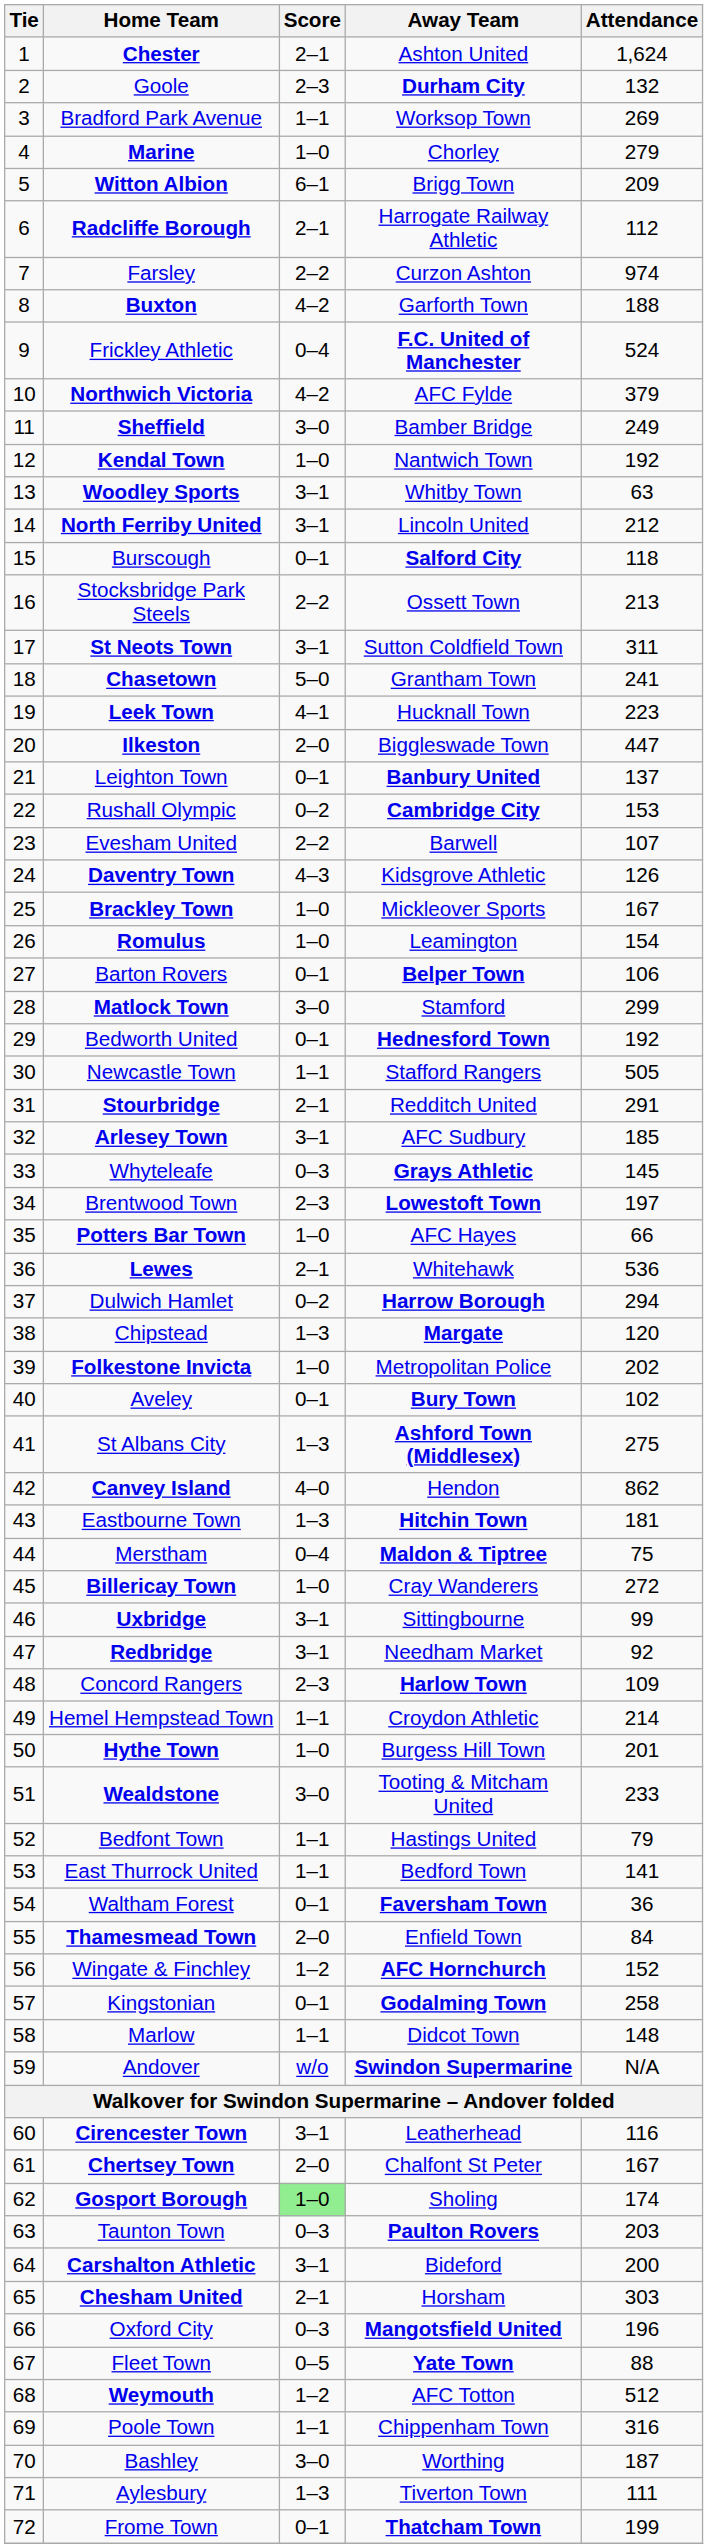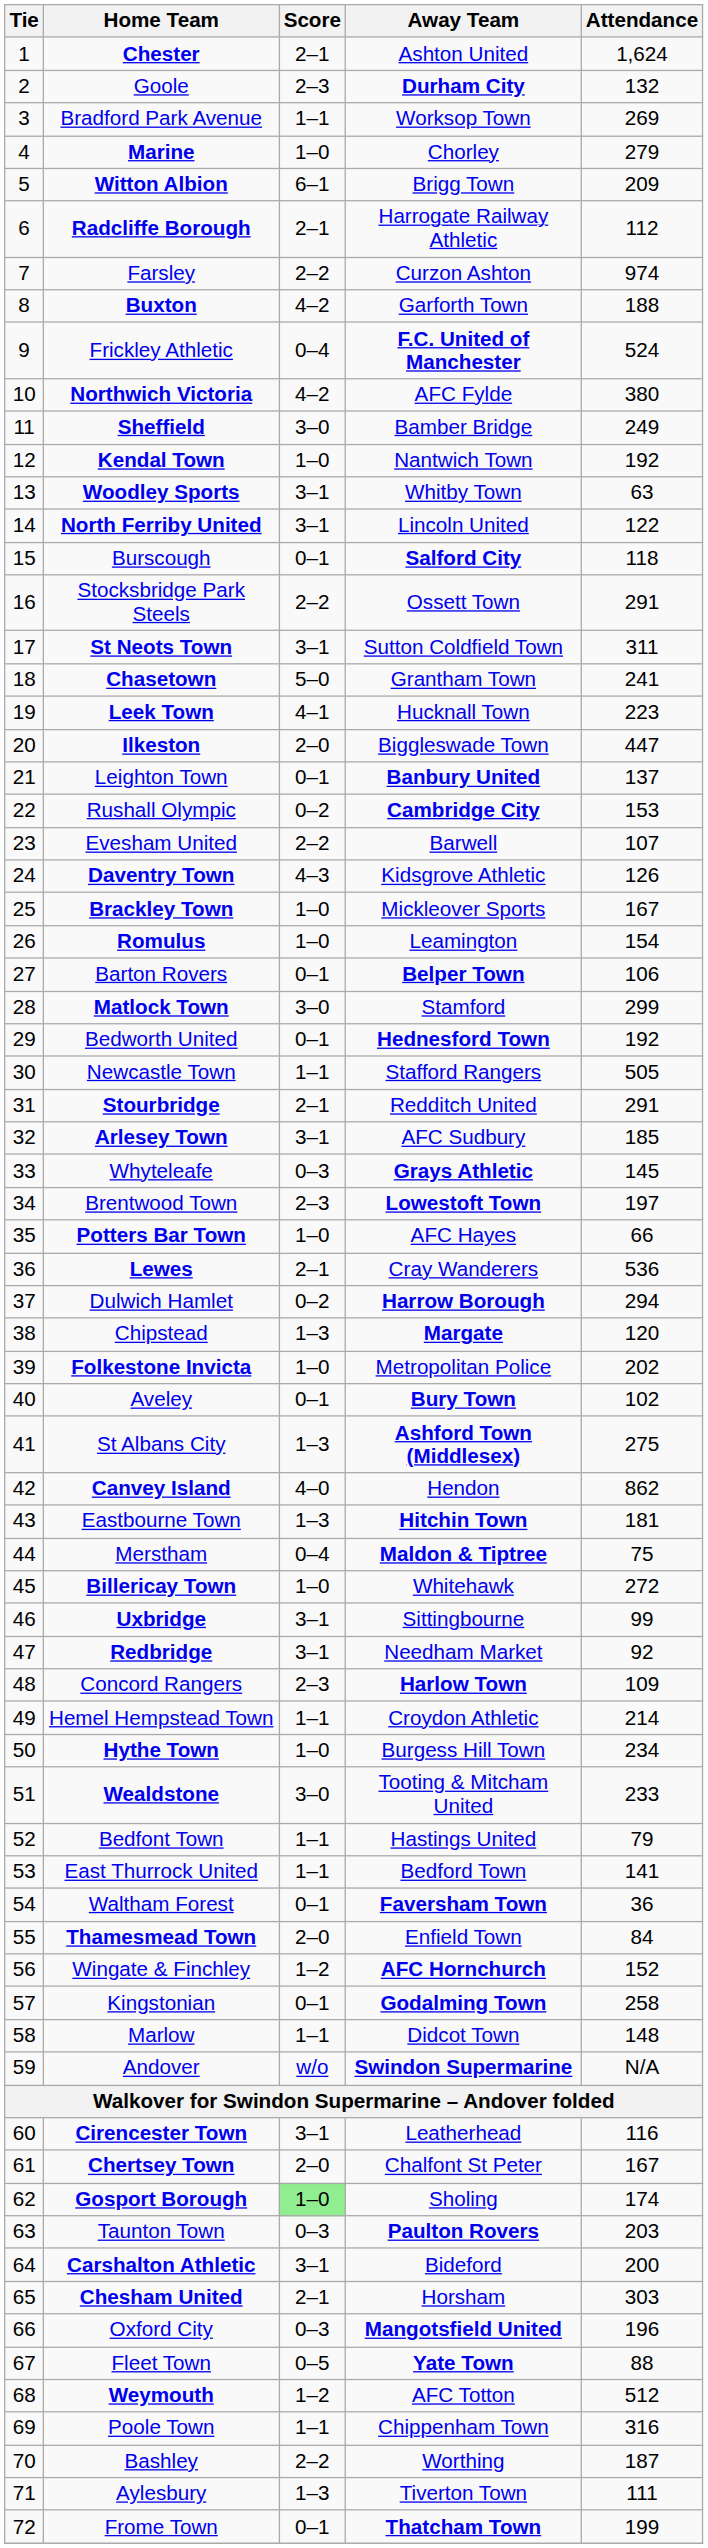 <table class="wikitable" style="text-align:center;">
 <tr>
 <th width=20>Tie</th>
 <th width=175>Home Team</th>
 <th width=20>Score</th>
 <th width=175>Away Team</th>
 <th width=20>Attendance</th>
 </tr>
 <tr>
 <td>1</td>
 <td><strong><a href='#'>Chester</a></strong></td>
 <td>2–1</td>
 <td><a href='#'>Ashton United</a></td>
 <td>1,624</td>
 </tr>
 <tr>
 <td>2</td>
 <td><a href='#'>Goole</a></td>
 <td>2–3</td>
 <td><strong><a href='#'>Durham City</a></strong></td>
 <td>132</td>
 </tr>
 <tr>
 <td>3</td>
 <td><a href='#'>Bradford Park Avenue</a></td>
 <td>1–1</td>
 <td><a href='#'>Worksop Town</a></td>
 <td>269</td>
 </tr>
 <tr>
 <td>4</td>
 <td><strong><a href='#'>Marine</a></strong></td>
 <td>1–0</td>
 <td><a href='#'>Chorley</a></td>
 <td>279</td>
 </tr>
 <tr>
 <td>5</td>
 <td><strong><a href='#'>Witton Albion</a></strong></td>
 <td>6–1</td>
 <td><a href='#'>Brigg Town</a></td>
 <td>209</td>
 </tr>
 <tr>
 <td>6</td>
 <td><strong><a href='#'>Radcliffe Borough</a></strong></td>
 <td>2–1</td>
 <td><a href='#'>Harrogate Railway Athletic</a></td>
 <td>112</td>
 </tr>
 <tr>
 <td>7</td>
 <td><a href='#'>Farsley</a></td>
 <td>2–2</td>
 <td><a href='#'>Curzon Ashton</a></td>
 <td>974</td>
 </tr>
 <tr>
 <td>8</td>
 <td><strong><a href='#'>Buxton</a></strong></td>
 <td>4–2</td>
 <td><a href='#'>Garforth Town</a></td>
 <td>188</td>
 </tr>
 <tr>
 <td>9</td>
 <td><a href='#'>Frickley Athletic</a></td>
 <td>0–4</td>
 <td><strong><a href='#'>F.C. United of Manchester</a></strong></td>
 <td>524</td>
 </tr>
 <tr>
 <td>10</td>
 <td><strong><a href='#'>Northwich Victoria</a></strong></td>
 <td>4–2</td>
 <td><a href='#'>AFC Fylde</a></td>
-<td>379</td>
+<td>380</td>
 </tr>
 <tr>
 <td>11</td>
 <td><strong><a href='#'>Sheffield</a></strong></td>
 <td>3–0</td>
 <td><a href='#'>Bamber Bridge</a></td>
 <td>249</td>
 </tr>
 <tr>
 <td>12</td>
 <td><strong><a href='#'>Kendal Town</a></strong></td>
 <td>1–0</td>
 <td><a href='#'>Nantwich Town</a></td>
 <td>192</td>
 </tr>
 <tr>
 <td>13</td>
 <td><strong><a href='#'>Woodley Sports</a></strong></td>
 <td>3–1</td>
 <td><a href='#'>Whitby Town</a></td>
 <td>63</td>
 </tr>
 <tr>
 <td>14</td>
 <td><strong><a href='#'>North Ferriby United</a></strong></td>
 <td>3–1</td>
 <td><a href='#'>Lincoln United</a></td>
-<td>212</td>
+<td>122</td>
 </tr>
 <tr>
 <td>15</td>
 <td><a href='#'>Burscough</a></td>
 <td>0–1</td>
 <td><strong><a href='#'>Salford City</a></strong></td>
 <td>118</td>
 </tr>
 <tr>
 <td>16</td>
 <td><a href='#'>Stocksbridge Park Steels</a></td>
 <td>2–2</td>
 <td><a href='#'>Ossett Town</a></td>
-<td>213</td>
+<td>291</td>
 </tr>
 <tr>
 <td>17</td>
 <td><strong><a href='#'>St Neots Town</a></strong></td>
 <td>3–1</td>
 <td><a href='#'>Sutton Coldfield Town</a></td>
 <td>311</td>
 </tr>
 <tr>
 <td>18</td>
 <td><strong><a href='#'>Chasetown</a></strong></td>
 <td>5–0</td>
 <td><a href='#'>Grantham Town</a></td>
 <td>241</td>
 </tr>
 <tr>
 <td>19</td>
 <td><strong><a href='#'>Leek Town</a></strong></td>
 <td>4–1</td>
 <td><a href='#'>Hucknall Town</a></td>
 <td>223</td>
 </tr>
 <tr>
 <td>20</td>
 <td><strong><a href='#'>Ilkeston</a></strong></td>
 <td>2–0</td>
 <td><a href='#'>Biggleswade Town</a></td>
 <td>447</td>
 </tr>
 <tr>
 <td>21</td>
 <td><a href='#'>Leighton Town</a></td>
 <td>0–1</td>
 <td><strong><a href='#'>Banbury United</a></strong></td>
 <td>137</td>
 </tr>
 <tr>
 <td>22</td>
 <td><a href='#'>Rushall Olympic</a></td>
 <td>0–2</td>
 <td><strong><a href='#'>Cambridge City</a></strong></td>
 <td>153</td>
 </tr>
 <tr>
 <td>23</td>
 <td><a href='#'>Evesham United</a></td>
 <td>2–2</td>
 <td><a href='#'>Barwell</a></td>
 <td>107</td>
 </tr>
 <tr>
 <td>24</td>
 <td><strong><a href='#'>Daventry Town</a></strong></td>
 <td>4–3</td>
 <td><a href='#'>Kidsgrove Athletic</a></td>
 <td>126</td>
 </tr>
 <tr>
 <td>25</td>
 <td><strong><a href='#'>Brackley Town</a></strong></td>
 <td>1–0</td>
 <td><a href='#'>Mickleover Sports</a></td>
 <td>167</td>
 </tr>
 <tr>
 <td>26</td>
 <td><strong><a href='#'>Romulus</a></strong></td>
 <td>1–0</td>
 <td><a href='#'>Leamington</a></td>
 <td>154</td>
 </tr>
 <tr>
 <td>27</td>
 <td><a href='#'>Barton Rovers</a></td>
 <td>0–1</td>
 <td><strong><a href='#'>Belper Town</a></strong></td>
 <td>106</td>
 </tr>
 <tr>
 <td>28</td>
 <td><strong><a href='#'>Matlock Town</a></strong></td>
 <td>3–0</td>
 <td><a href='#'>Stamford</a></td>
 <td>299</td>
 </tr>
 <tr>
 <td>29</td>
 <td><a href='#'>Bedworth United</a></td>
 <td>0–1</td>
 <td><strong><a href='#'>Hednesford Town</a></strong></td>
 <td>192</td>
 </tr>
 <tr>
 <td>30</td>
 <td><a href='#'>Newcastle Town</a></td>
 <td>1–1</td>
 <td><a href='#'>Stafford Rangers</a></td>
 <td>505</td>
 </tr>
 <tr>
 <td>31</td>
 <td><strong><a href='#'>Stourbridge</a></strong></td>
 <td>2–1</td>
 <td><a href='#'>Redditch United</a></td>
 <td>291</td>
 </tr>
 <tr>
 <td>32</td>
 <td><strong><a href='#'>Arlesey Town</a></strong></td>
 <td>3–1</td>
 <td><a href='#'>AFC Sudbury</a></td>
 <td>185</td>
 </tr>
 <tr>
 <td>33</td>
 <td><a href='#'>Whyteleafe</a></td>
 <td>0–3</td>
 <td><strong><a href='#'>Grays Athletic</a></strong></td>
 <td>145</td>
 </tr>
 <tr>
 <td>34</td>
 <td><a href='#'>Brentwood Town</a></td>
 <td>2–3</td>
 <td><strong><a href='#'>Lowestoft Town</a></strong></td>
 <td>197</td>
 </tr>
 <tr>
 <td>35</td>
 <td><strong><a href='#'>Potters Bar Town</a></strong></td>
 <td>1–0</td>
 <td><a href='#'>AFC Hayes</a></td>
 <td>66</td>
 </tr>
 <tr>
 <td>36</td>
 <td><strong><a href='#'>Lewes</a></strong></td>
 <td>2–1</td>
-<td><a href='#'>Whitehawk</a></td>
+<td><a href='#'>Cray Wanderers</a></td>
 <td>536</td>
 </tr>
 <tr>
 <td>37</td>
 <td><a href='#'>Dulwich Hamlet</a></td>
 <td>0–2</td>
 <td><strong><a href='#'>Harrow Borough</a></strong></td>
 <td>294</td>
 </tr>
 <tr>
 <td>38</td>
 <td><a href='#'>Chipstead</a></td>
 <td>1–3</td>
 <td><strong><a href='#'>Margate</a></strong></td>
 <td>120</td>
 </tr>
 <tr>
 <td>39</td>
 <td><strong><a href='#'>Folkestone Invicta</a></strong></td>
 <td>1–0</td>
 <td><a href='#'>Metropolitan Police</a></td>
 <td>202</td>
 </tr>
 <tr>
 <td>40</td>
 <td><a href='#'>Aveley</a></td>
 <td>0–1</td>
 <td><strong><a href='#'>Bury Town</a></strong></td>
 <td>102</td>
 </tr>
 <tr>
 <td>41</td>
 <td><a href='#'>St Albans City</a></td>
 <td>1–3</td>
 <td><strong><a href='#'>Ashford Town (Middlesex)</a></strong></td>
 <td>275</td>
 </tr>
 <tr>
 <td>42</td>
 <td><strong><a href='#'>Canvey Island</a></strong></td>
 <td>4–0</td>
 <td><a href='#'>Hendon</a></td>
 <td>862</td>
 </tr>
 <tr>
 <td>43</td>
 <td><a href='#'>Eastbourne Town</a></td>
 <td>1–3</td>
 <td><strong><a href='#'>Hitchin Town</a></strong></td>
 <td>181</td>
 </tr>
 <tr>
 <td>44</td>
 <td><a href='#'>Merstham</a></td>
 <td>0–4</td>
 <td><strong><a href='#'>Maldon & Tiptree</a></strong></td>
 <td>75</td>
 </tr>
 <tr>
 <td>45</td>
 <td><strong><a href='#'>Billericay Town</a></strong></td>
 <td>1–0</td>
-<td><a href='#'>Cray Wanderers</a></td>
+<td><a href='#'>Whitehawk</a></td>
 <td>272</td>
 </tr>
 <tr>
 <td>46</td>
 <td><strong><a href='#'>Uxbridge</a></strong></td>
 <td>3–1</td>
 <td><a href='#'>Sittingbourne</a></td>
 <td>99</td>
 </tr>
 <tr>
 <td>47</td>
 <td><strong><a href='#'>Redbridge</a></strong></td>
 <td>3–1</td>
 <td><a href='#'>Needham Market</a></td>
 <td>92</td>
 </tr>
 <tr>
 <td>48</td>
 <td><a href='#'>Concord Rangers</a></td>
 <td>2–3</td>
 <td><strong><a href='#'>Harlow Town</a></strong></td>
 <td>109</td>
 </tr>
 <tr>
 <td>49</td>
 <td><a href='#'>Hemel Hempstead Town</a></td>
 <td>1–1</td>
 <td><a href='#'>Croydon Athletic</a></td>
 <td>214</td>
 </tr>
 <tr>
 <td>50</td>
 <td><strong><a href='#'>Hythe Town</a></strong></td>
 <td>1–0</td>
 <td><a href='#'>Burgess Hill Town</a></td>
-<td>201</td>
+<td>234</td>
 </tr>
 <tr>
 <td>51</td>
 <td><strong><a href='#'>Wealdstone</a></strong></td>
 <td>3–0</td>
 <td><a href='#'>Tooting & Mitcham United</a></td>
 <td>233</td>
 </tr>
 <tr>
 <td>52</td>
 <td><a href='#'>Bedfont Town</a></td>
 <td>1–1</td>
 <td><a href='#'>Hastings United</a></td>
 <td>79</td>
 </tr>
 <tr>
 <td>53</td>
 <td><a href='#'>East Thurrock United</a></td>
 <td>1–1</td>
 <td><a href='#'>Bedford Town</a></td>
 <td>141</td>
 </tr>
 <tr>
 <td>54</td>
 <td><a href='#'>Waltham Forest</a></td>
 <td>0–1</td>
 <td><strong><a href='#'>Faversham Town</a></strong></td>
 <td>36</td>
 </tr>
 <tr>
 <td>55</td>
 <td><strong><a href='#'>Thamesmead Town</a></strong></td>
 <td>2–0</td>
 <td><a href='#'>Enfield Town</a></td>
 <td>84</td>
 </tr>
 <tr>
 <td>56</td>
 <td><a href='#'>Wingate & Finchley</a></td>
 <td>1–2</td>
 <td><strong><a href='#'>AFC Hornchurch</a></strong></td>
 <td>152</td>
 </tr>
 <tr>
 <td>57</td>
 <td><a href='#'>Kingstonian</a></td>
 <td>0–1</td>
 <td><strong><a href='#'>Godalming Town</a></strong></td>
 <td>258</td>
 </tr>
 <tr>
 <td>58</td>
 <td><a href='#'>Marlow</a></td>
 <td>1–1</td>
 <td><a href='#'>Didcot Town</a></td>
 <td>148</td>
 </tr>
 <tr>
 <td>59</td>
 <td><a href='#'>Andover</a></td>
 <td><a href='#'>w/o</a></td>
 <td><strong><a href='#'>Swindon Supermarine</a></strong></td>
 <td>N/A</td>
 </tr>
 <tr>
 <th colspan="5">Walkover for Swindon Supermarine – Andover folded</th>
 </tr>
 <tr>
 <td>60</td>
 <td><strong><a href='#'>Cirencester Town</a></strong></td>
 <td>3–1</td>
 <td><a href='#'>Leatherhead</a></td>
 <td>116</td>
 </tr>
 <tr>
 <td>61</td>
 <td><strong><a href='#'>Chertsey Town</a></strong></td>
 <td>2–0</td>
 <td><a href='#'>Chalfont St Peter</a></td>
 <td>167</td>
 </tr>
 <tr>
 <td>62</td>
 <td><strong><a href='#'>Gosport Borough</a></strong></td>
 <td style="background: lightgreen;">1–0</td>
 <td><a href='#'>Sholing</a></td>
 <td>174</td>
 </tr>
 <tr>
 <td>63</td>
 <td><a href='#'>Taunton Town</a></td>
 <td>0–3</td>
 <td><strong><a href='#'>Paulton Rovers</a></strong></td>
 <td>203</td>
 </tr>
 <tr>
 <td>64</td>
 <td><strong><a href='#'>Carshalton Athletic</a></strong></td>
 <td>3–1</td>
 <td><a href='#'>Bideford</a></td>
 <td>200</td>
 </tr>
 <tr>
 <td>65</td>
 <td><strong><a href='#'>Chesham United</a></strong></td>
 <td>2–1</td>
 <td><a href='#'>Horsham</a></td>
 <td>303</td>
 </tr>
 <tr>
 <td>66</td>
 <td><a href='#'>Oxford City</a></td>
 <td>0–3</td>
 <td><strong><a href='#'>Mangotsfield United</a></strong></td>
 <td>196</td>
 </tr>
 <tr>
 <td>67</td>
 <td><a href='#'>Fleet Town</a></td>
 <td>0–5</td>
 <td><strong><a href='#'>Yate Town</a></strong></td>
 <td>88</td>
 </tr>
 <tr>
 <td>68</td>
 <td><strong><a href='#'>Weymouth</a></strong></td>
 <td>1–2</td>
 <td><a href='#'>AFC Totton</a></td>
 <td>512</td>
 </tr>
 <tr>
 <td>69</td>
 <td><a href='#'>Poole Town</a></td>
 <td>1–1</td>
 <td><a href='#'>Chippenham Town</a></td>
 <td>316</td>
 </tr>
 <tr>
 <td>70</td>
 <td><a href='#'>Bashley</a></td>
-<td>3–0</td>
+<td>2–2</td>
 <td><a href='#'>Worthing</a></td>
 <td>187</td>
 </tr>
 <tr>
 <td>71</td>
 <td><a href='#'>Aylesbury</a></td>
 <td>1–3</td>
 <td><a href='#'>Tiverton Town</a></td>
 <td>111</td>
 </tr>
 <tr>
 <td>72</td>
 <td><a href='#'>Frome Town</a></td>
 <td>0–1</td>
 <td><strong><a href='#'>Thatcham Town</a></strong></td>
 <td>199</td>
 </tr>
 <tr>
 </tr>
 </table>
